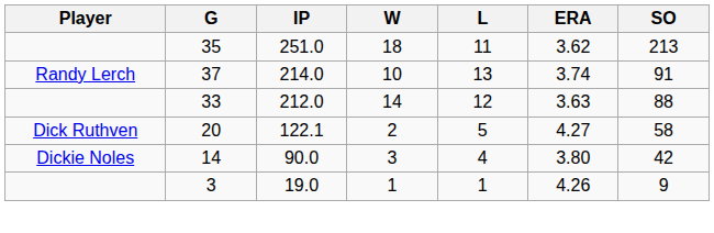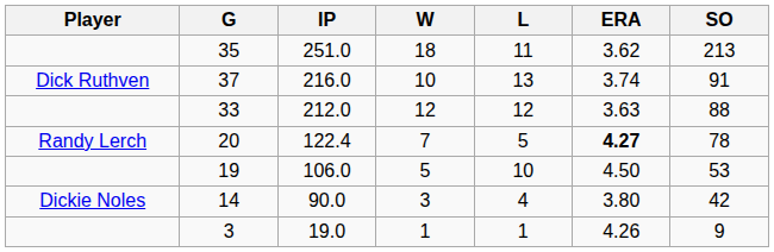 <table class="wikitable sortable">
 <tr>
 <th bgcolor="#DDDDFF" width="16%">Player</th>
 <th bgcolor="#DDDDFF" width="9%">G</th>
 <th bgcolor="#DDDDFF" width="9%">IP</th>
 <th bgcolor="#DDDDFF" width="9%">W</th>
 <th bgcolor="#DDDDFF" width="9%">L</th>
 <th bgcolor="#DDDDFF" width="9%">ERA</th>
 <th bgcolor="#DDDDFF" width="9%">SO</th>
 </tr>
 <tr align="center">
 <td></td>
 <td>35</td>
 <td>251.0</td>
 <td>18</td>
 <td>11</td>
 <td>3.62</td>
 <td>213</td>
 </tr>
 <tr align="center">
-<td><a href='#'>Randy Lerch</a></td>
+<td><a href='#'>Dick Ruthven</a></td>
 <td>37</td>
-<td>214.0</td>
+<td>216.0</td>
 <td>10</td>
 <td>13</td>
 <td>3.74</td>
 <td>91</td>
 </tr>
 <tr align="center">
 <td></td>
 <td>33</td>
 <td>212.0</td>
-<td>14</td>
+<td>12</td>
 <td>12</td>
 <td>3.63</td>
 <td>88</td>
 </tr>
 <tr align="center">
-<td><a href='#'>Dick Ruthven</a></td>
+<td><a href='#'>Randy Lerch</a></td>
 <td>20</td>
-<td>122.1</td>
-<td>2</td>
+<td>122.4</td>
+<td>7</td>
 <td>5</td>
-<td>4.27</td>
-<td>58</td>
+<td><strong>4.27</strong></td>
+<td>78</td>
+</tr>
+<tr align="center">
+<td></td>
+<td>19</td>
+<td>106.0</td>
+<td>5</td>
+<td>10</td>
+<td>4.50</td>
+<td>53</td>
 </tr>
 <tr align="center">
 <td><a href='#'>Dickie Noles</a></td>
 <td>14</td>
 <td>90.0</td>
 <td>3</td>
 <td>4</td>
 <td>3.80</td>
 <td>42</td>
 </tr>
 <tr align="center">
 <td></td>
 <td>3</td>
 <td>19.0</td>
 <td>1</td>
 <td>1</td>
 <td>4.26</td>
 <td>9</td>
 </tr>
 </table>
